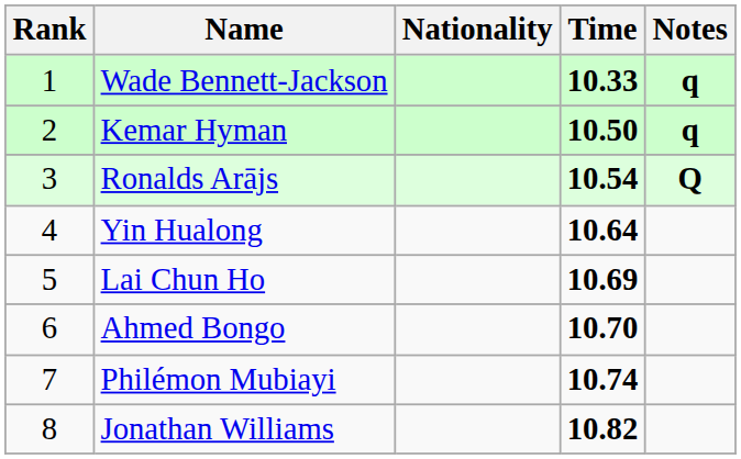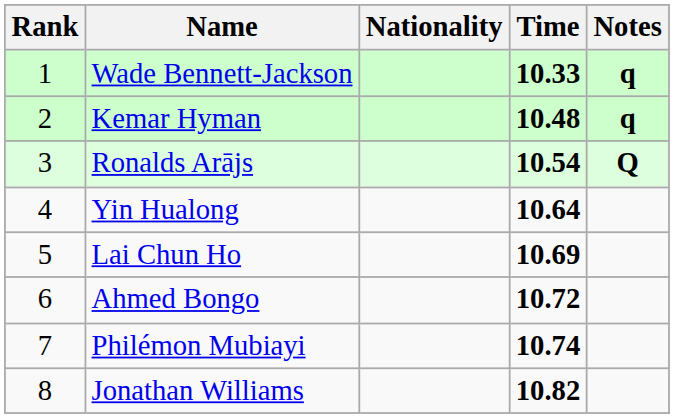 <table class="wikitable sortable" style="text-align:center">
 <tr>
 <th>Rank</th>
 <th>Name</th>
 <th>Nationality</th>
 <th>Time</th>
 <th>Notes</th>
 </tr>
 <tr bgcolor=ccffcc>
 <td>1</td>
 <td align=left><a href='#'>Wade Bennett-Jackson</a></td>
 <td align=left></td>
 <td><strong>10.33</strong></td>
 <td><strong>q</strong></td>
 </tr>
 <tr bgcolor=ccffcc>
 <td>2</td>
 <td align=left><a href='#'>Kemar Hyman</a></td>
 <td align=left></td>
-<td><strong>10.50</strong></td>
+<td><strong>10.48</strong></td>
 <td><strong>q</strong></td>
 </tr>
 <tr bgcolor=ddffdd>
 <td>3</td>
 <td align=left><a href='#'>Ronalds Arājs</a></td>
 <td align=left></td>
 <td><strong>10.54</strong></td>
 <td><strong>Q</strong></td>
 </tr>
 <tr>
 <td>4</td>
 <td align=left><a href='#'>Yin Hualong</a></td>
 <td align=left></td>
 <td><strong>10.64</strong></td>
 <td></td>
 </tr>
 <tr>
 <td>5</td>
 <td align=left><a href='#'>Lai Chun Ho</a></td>
 <td align=left></td>
 <td><strong>10.69</strong></td>
 <td></td>
 </tr>
 <tr>
 <td>6</td>
 <td align=left><a href='#'>Ahmed Bongo</a></td>
 <td align=left></td>
-<td><strong>10.70</strong></td>
+<td><strong>10.72</strong></td>
 <td></td>
 </tr>
 <tr>
 <td>7</td>
 <td align=left><a href='#'>Philémon Mubiayi</a></td>
 <td align=left></td>
 <td><strong>10.74</strong></td>
 <td></td>
 </tr>
 <tr>
 <td>8</td>
 <td align=left><a href='#'>Jonathan Williams</a></td>
 <td align=left></td>
 <td><strong>10.82</strong></td>
 <td></td>
 </tr>
 </table>
